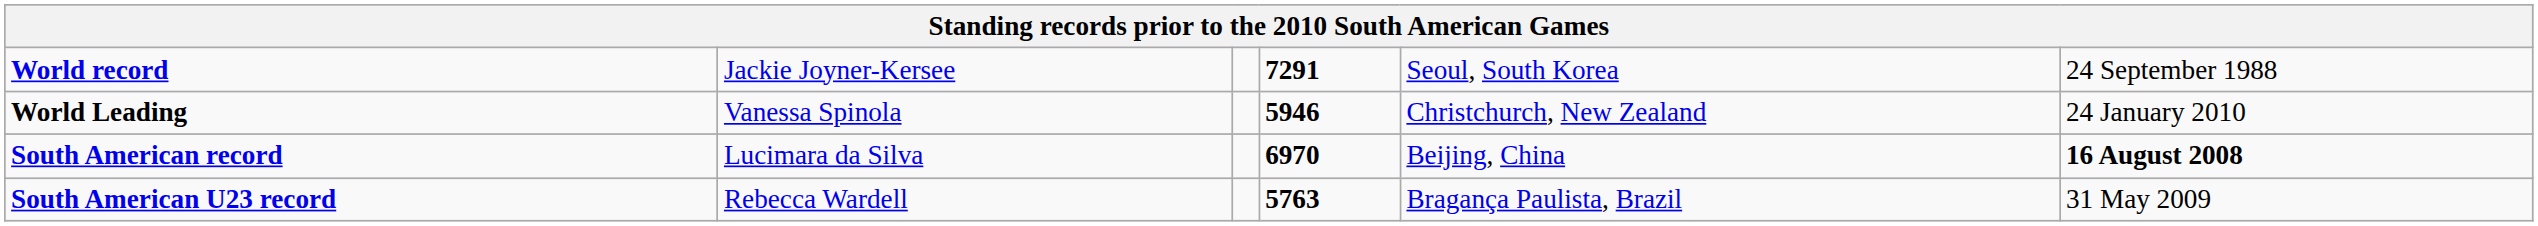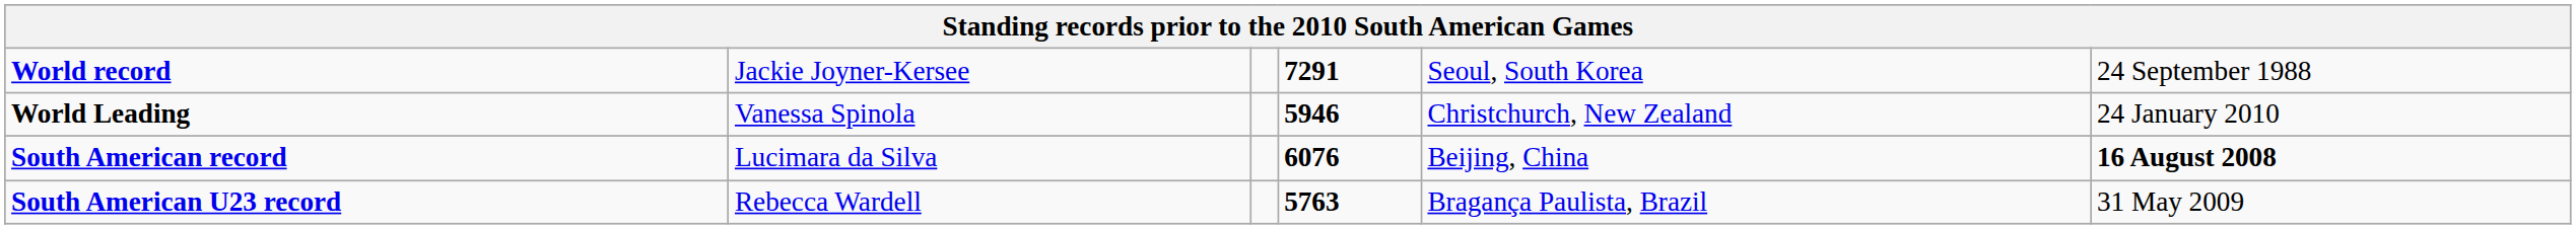 <table class="wikitable" width=75%>
 <tr>
 <th colspan="6">Standing records prior to the 2010 South American Games</th>
 </tr>
 <tr>
 <td><strong><a href='#'>World record</a></strong></td>
 <td><a href='#'>Jackie Joyner-Kersee</a></td>
 <td align=left></td>
 <td><strong>7291</strong></td>
 <td><a href='#'>Seoul</a>, <a href='#'>South Korea</a></td>
 <td>24 September 1988</td>
 </tr>
 <tr>
 <td><strong>World Leading</strong></td>
 <td><a href='#'>Vanessa Spinola</a></td>
 <td align=left></td>
 <td><strong>5946</strong></td>
 <td><a href='#'>Christchurch</a>, <a href='#'>New Zealand</a></td>
 <td>24 January 2010</td>
 </tr>
 <tr>
 <td><strong><a href='#'>South American record</a></strong></td>
 <td><a href='#'>Lucimara da Silva</a></td>
 <td align=left></td>
-<td><strong>6970</strong></td>
+<td><strong>6076</strong></td>
 <td><a href='#'>Beijing</a>, <a href='#'>China</a></td>
 <td><strong>16 August 2008</strong></td>
 </tr>
 <tr>
 <td><strong><a href='#'>South American U23 record</a></strong></td>
 <td><a href='#'>Rebecca Wardell</a></td>
 <td align=left></td>
 <td><strong>5763</strong></td>
 <td><a href='#'>Bragança Paulista</a>, <a href='#'>Brazil</a></td>
 <td>31 May 2009</td>
 </tr>
 </table>
